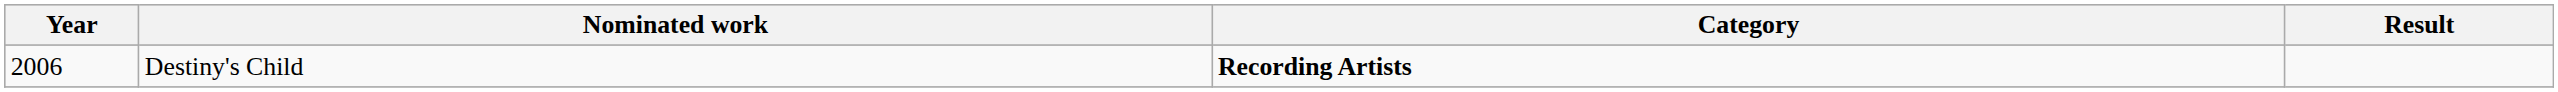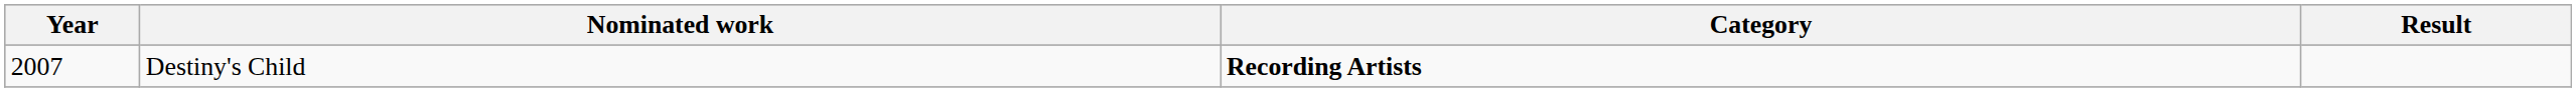 <table class="wikitable" width="100%">
 <tr>
 <th width="5%">Year</th>
 <th width="40%">Nominated work</th>
 <th width="40%">Category</th>
 <th width="10%">Result</th>
 </tr>
 <tr>
-<td>2006</td>
+<td>2007</td>
 <td>Destiny's Child</td>
 <td><strong>Recording Artists</strong></td>
 <td></td>
 </tr>
 </table>
